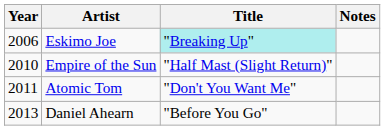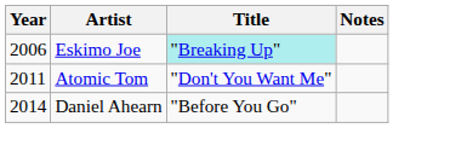 <table class="wikitable sortable">
 <tr>
 <th>Year</th>
 <th>Artist</th>
 <th>Title</th>
 <th class="unsortable">Notes</th>
 </tr>
 <tr>
 <td scope="row">2006</td>
 <td><a href='#'>Eskimo Joe</a></td>
 <td style="background: paleturquoise;">"<a href='#'>Breaking Up</a>"</td>
 <td></td>
 </tr>
 <tr>
-<td scope="row">2010</td>
-<td><a href='#'>Empire of the Sun</a></td>
-<td>"<a href='#'>Half Mast (Slight Return)</a>"</td>
-<td></td>
-</tr>
-<tr>
 <td scope="row">2011</td>
 <td><a href='#'>Atomic Tom</a></td>
 <td>"<a href='#'>Don't You Want Me</a>"</td>
 <td></td>
 </tr>
 <tr>
-<td scope="row">2013</td>
+<td scope="row">2014</td>
 <td>Daniel Ahearn</td>
 <td>"Before You Go"</td>
 <td></td>
 </tr>
 </table>
